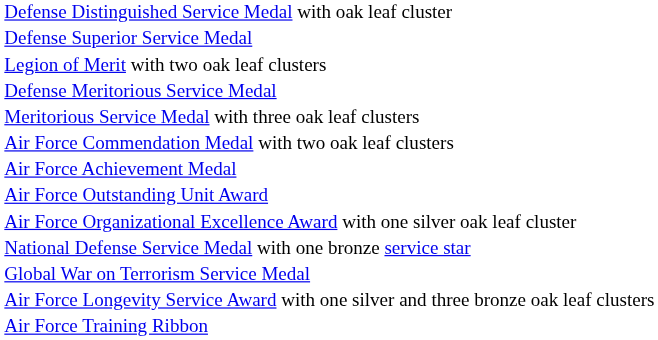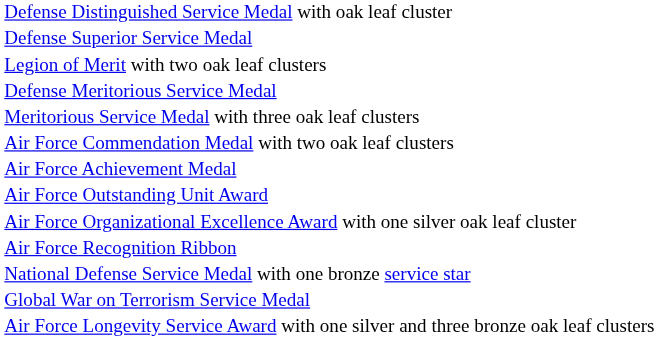 <table>
 <tr>
 <td></td>
 <td><a href='#'>Defense Distinguished Service Medal</a> with oak leaf cluster</td>
 </tr>
 <tr>
 <td></td>
 <td><a href='#'>Defense Superior Service Medal</a></td>
 </tr>
 <tr>
 <td><span></span><span></span></td>
 <td><a href='#'>Legion of Merit</a> with two oak leaf clusters</td>
 </tr>
 <tr>
 <td></td>
 <td><a href='#'>Defense Meritorious Service Medal</a></td>
 </tr>
 <tr>
 <td><span></span><span></span><span></span></td>
 <td><a href='#'>Meritorious Service Medal</a> with three oak leaf clusters</td>
 </tr>
 <tr>
 <td><span></span><span></span></td>
 <td><a href='#'>Air Force Commendation Medal</a> with two oak leaf clusters</td>
 </tr>
 <tr>
 <td></td>
 <td><a href='#'>Air Force Achievement Medal</a></td>
 </tr>
 <tr>
 <td></td>
 <td><a href='#'>Air Force Outstanding Unit Award</a></td>
 </tr>
 <tr>
 <td></td>
 <td><a href='#'>Air Force Organizational Excellence Award</a> with one silver oak leaf cluster</td>
 </tr>
 <tr>
 <td></td>
+<td><a href='#'>Air Force Recognition Ribbon</a></td>
+</tr>
+<tr>
+<td></td>
 <td><a href='#'>National Defense Service Medal</a> with one bronze <a href='#'>service star</a></td>
 </tr>
 <tr>
 <td></td>
 <td><a href='#'>Global War on Terrorism Service Medal</a></td>
 </tr>
 <tr>
 <td><span></span><span></span><span></span><span></span></td>
 <td><a href='#'>Air Force Longevity Service Award</a> with one silver and three bronze oak leaf clusters</td>
 </tr>
-<tr>
-<td></td>
-<td><a href='#'>Air Force Training Ribbon</a></td>
-</tr>
 </table>
